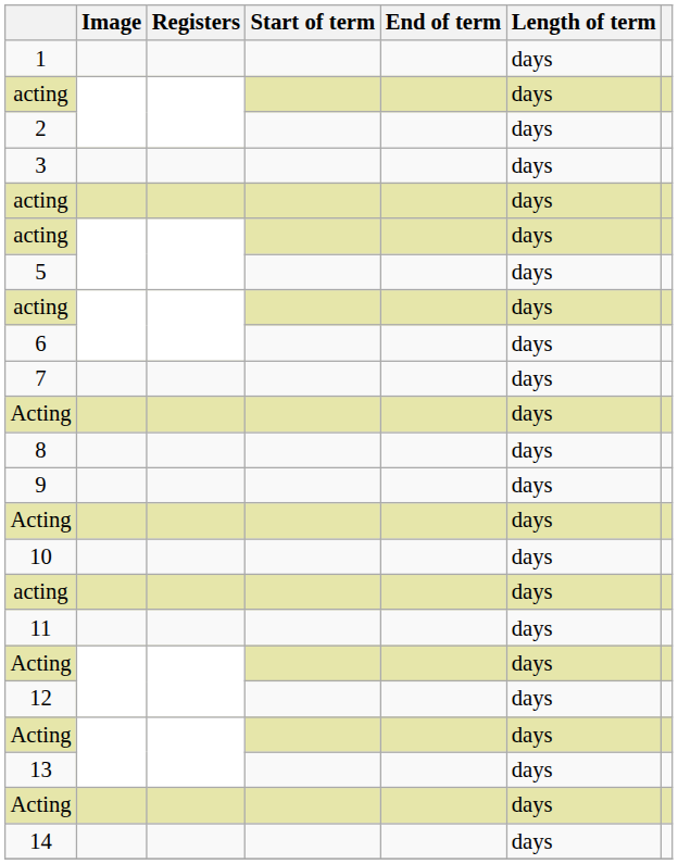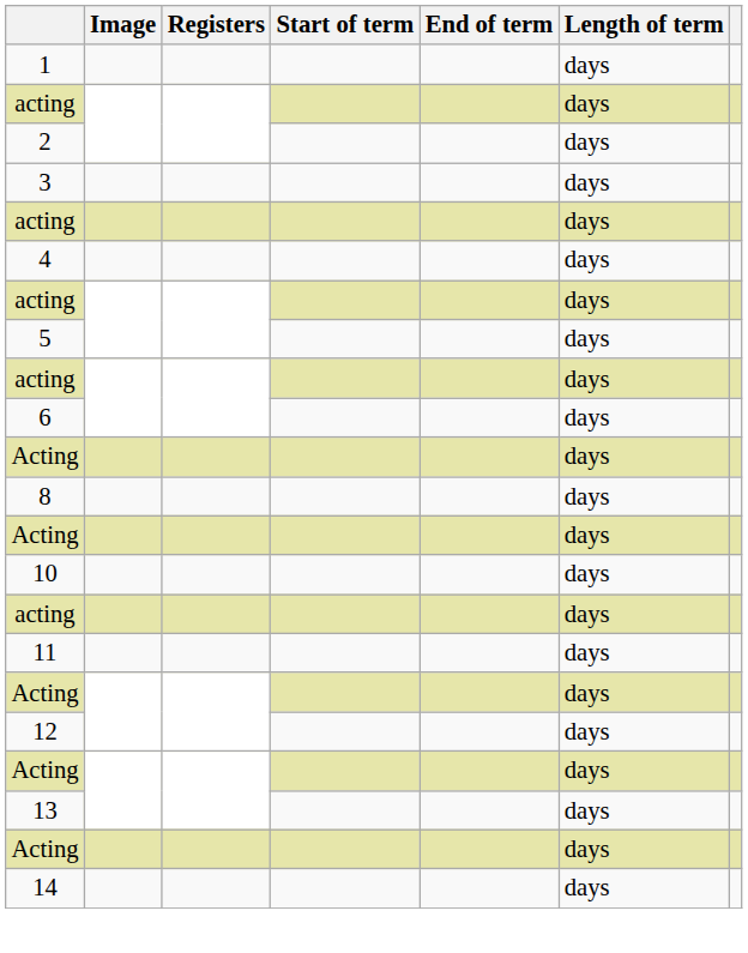 <table class="wikitable sortable">
 <tr>
 <th></th>
 <th class=unsortable>Image</th>
 <th>Registers</th>
 <th>Start of term</th>
 <th>End of term</th>
 <th>Length of term</th>
 <th class=unsortable></th>
 </tr>
 <tr>
 <td align=center>1</td>
 <td></td>
 <td></td>
 <td></td>
 <td></td>
 <td> days</td>
 <td></td>
 </tr>
 <tr bgcolor="#e6e6aa">
 <td align=center>acting</td>
 <td rowspan="2" bgcolor="#ffffff"></td>
 <td rowspan="2" bgcolor="#ffffff"></td>
 <td></td>
 <td></td>
 <td> days</td>
 <td></td>
 </tr>
 <tr>
 <td align=center>2</td>
 <td></td>
 <td></td>
 <td> days</td>
 <td></td>
 </tr>
 <tr>
 <td align=center data-sort-value="3a">3</td>
 <td></td>
 <td></td>
 <td></td>
 <td></td>
 <td> days</td>
 <td></td>
 </tr>
 <tr bgcolor="#e6e6aa">
 <td align=center data-sort-value="3b">acting</td>
 <td></td>
 <td></td>
 <td></td>
 <td></td>
 <td> days</td>
 <td></td>
 </tr>
+<tr>
+<td align=center data-sort-value="4a">4</td>
+<td></td>
+<td></td>
+<td></td>
+<td></td>
+<td> days</td>
+<td></td>
+</tr>
 <tr bgcolor="#e6e6aa">
 <td align=center data-sort-value="4b">acting</td>
 <td rowspan="2" bgcolor="#ffffff"></td>
 <td rowspan="2" bgcolor="#ffffff"></td>
 <td></td>
 <td></td>
 <td> days</td>
 <td></td>
 </tr>
 <tr>
 <td align=center>5</td>
 <td></td>
 <td></td>
 <td> days</td>
 <td></td>
 </tr>
 <tr bgcolor="#e6e6aa">
 <td align=center>acting</td>
 <td rowspan="2" bgcolor="#ffffff"></td>
 <td rowspan="2" bgcolor="#ffffff"></td>
 <td></td>
 <td></td>
 <td> days</td>
 <td></td>
 </tr>
 <tr>
 <td align=center>6</td>
 <td></td>
 <td></td>
 <td> days</td>
 </tr>
-<tr>
-<td align=center data-sort-value="7a">7</td>
-<td></td>
-<td></td>
-<td></td>
-<td></td>
-<td> days</td>
-<td></td>
-</tr>
 <tr bgcolor="#e6e6aa">
 <td align=center data-sort-value="7b">Acting</td>
 <td></td>
 <td></td>
 <td></td>
 <td></td>
 <td> days</td>
 <td></td>
 </tr>
 <tr>
 <td align=center data-sort-value="8">8</td>
-<td></td>
-<td></td>
-<td></td>
-<td></td>
-<td> days</td>
-<td></td>
-</tr>
-<tr>
-<td align=center data-sort-value="9a">9</td>
 <td></td>
 <td></td>
 <td></td>
 <td></td>
 <td> days</td>
 <td></td>
 </tr>
 <tr bgcolor="#e6e6aa">
 <td align=center data-sort-value="9b">Acting</td>
 <td></td>
 <td></td>
 <td></td>
 <td></td>
 <td> days</td>
 <td></td>
 </tr>
 <tr>
 <td align=center data-sort-value="10a">10</td>
 <td></td>
 <td></td>
 <td></td>
 <td></td>
 <td> days</td>
 <td></td>
 </tr>
 <tr bgcolor="#e6e6aa">
 <td align=center data-sort-value="10b">acting</td>
 <td></td>
 <td></td>
 <td></td>
 <td></td>
 <td> days</td>
 <td></td>
 </tr>
 <tr>
 <td align=center data-sort-value="11">11</td>
 <td></td>
 <td></td>
 <td></td>
 <td></td>
 <td> days</td>
 <td></td>
 </tr>
 <tr bgcolor="#e6e6aa">
 <td align=center data-sort-value="11a">Acting</td>
 <td rowspan="2" bgcolor="#ffffff"></td>
 <td rowspan="2" bgcolor="#ffffff"></td>
 <td></td>
 <td></td>
 <td> days</td>
 <td></td>
 </tr>
 <tr>
 <td align=center data-sort-value="12a">12</td>
 <td></td>
 <td></td>
 <td> days</td>
 <td></td>
 </tr>
 <tr bgcolor="#e6e6aa">
 <td align=center data-sort-value="12b">Acting</td>
 <td rowspan="2" bgcolor="#ffffff"></td>
 <td rowspan="2" bgcolor="#ffffff"></td>
 <td></td>
 <td></td>
 <td> days</td>
 <td></td>
 </tr>
 <tr>
 <td align=center data-sort-value="13a">13</td>
 <td></td>
 <td></td>
 <td> days</td>
 <td></td>
 </tr>
 <tr bgcolor="#e6e6aa">
 <td align=center data-sort-value="13b">Acting</td>
 <td></td>
 <td></td>
 <td></td>
 <td></td>
 <td> days</td>
 <td></td>
 </tr>
 <tr>
 <td align=center data-sort-value="14">14</td>
 <td></td>
 <td></td>
 <td></td>
 <td> </td>
 <td> days</td>
 <td></td>
 </tr>
 <tr>
 </tr>
 </table>
